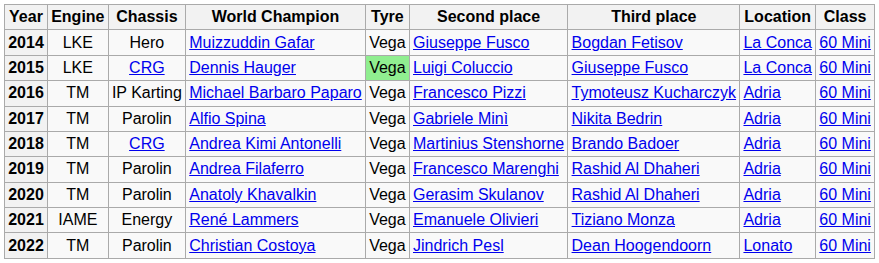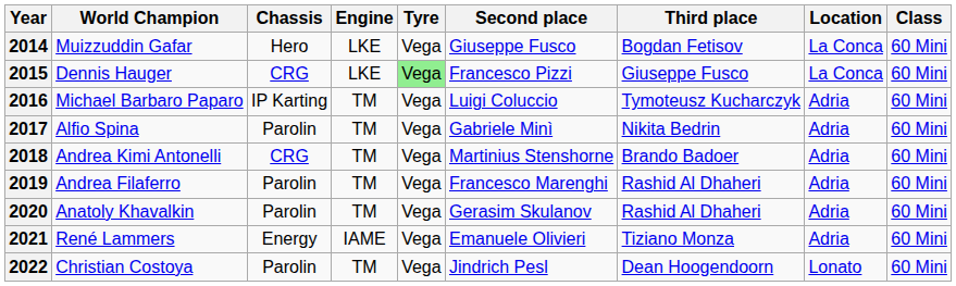 <table class="wikitable">
 <tr>
 <th>Year</th>
+<th>World Champion</th>
+<th>Chassis</th>
 <th>Engine</th>
-<th>Chassis</th>
-<th>World Champion</th>
 <th>Tyre</th>
 <th>Second place</th>
 <th>Third place</th>
 <th>Location</th>
 <th>Class</th>
 </tr>
 <tr>
 <th>2014</th>
+<td> <a href='#'>Muizzuddin Gafar</a></td>
+<td style="text-align:center;">Hero</td>
 <td style="text-align:center;">LKE</td>
-<td style="text-align:center;">Hero</td>
-<td> <a href='#'>Muizzuddin Gafar</a></td>
 <td style="text-align:center;">Vega</td>
 <td> <a href='#'>Giuseppe Fusco</a></td>
 <td> <a href='#'>Bogdan Fetisov</a></td>
 <td> <a href='#'>La Conca</a></td>
 <td style="text-align:center;"><a href='#'>60 Mini</a></td>
 </tr>
 <tr>
 <th>2015</th>
+<td> <a href='#'>Dennis Hauger</a></td>
+<td style="text-align:center;"><a href='#'>CRG</a></td>
 <td style="text-align:center;">LKE</td>
-<td style="text-align:center;"><a href='#'>CRG</a></td>
-<td> <a href='#'>Dennis Hauger</a></td>
 <td style="background: lightgreen; text-align:center;">Vega</td>
-<td> <a href='#'>Luigi Coluccio</a></td>
+<td> <a href='#'>Francesco Pizzi</a></td>
 <td> <a href='#'>Giuseppe Fusco</a></td>
 <td> <a href='#'>La Conca</a></td>
 <td style="text-align:center;"><a href='#'>60 Mini</a></td>
 </tr>
 <tr>
 <th>2016</th>
+<td> <a href='#'>Michael Barbaro Paparo</a></td>
+<td style="text-align:center;">IP Karting</td>
 <td style="text-align:center;">TM</td>
-<td style="text-align:center;">IP Karting</td>
-<td> <a href='#'>Michael Barbaro Paparo</a></td>
 <td style="text-align:center;">Vega</td>
-<td> <a href='#'>Francesco Pizzi</a></td>
+<td> <a href='#'>Luigi Coluccio</a></td>
 <td> <a href='#'>Tymoteusz Kucharczyk</a></td>
 <td> <a href='#'>Adria</a></td>
 <td style="text-align:center;"><a href='#'>60 Mini</a></td>
 </tr>
 <tr>
 <th>2017</th>
+<td> <a href='#'>Alfio Spina</a></td>
+<td style="text-align:center;">Parolin</td>
 <td style="text-align:center;">TM</td>
-<td style="text-align:center;">Parolin</td>
-<td> <a href='#'>Alfio Spina</a></td>
 <td style="text-align:center;">Vega</td>
 <td> <a href='#'>Gabriele Minì</a></td>
 <td> <a href='#'>Nikita Bedrin</a></td>
 <td> <a href='#'>Adria</a></td>
 <td style="text-align:center;"><a href='#'>60 Mini</a></td>
 </tr>
 <tr>
 <th>2018</th>
+<td> <a href='#'>Andrea Kimi Antonelli</a></td>
+<td style="text-align:center;"><a href='#'>CRG</a></td>
 <td style="text-align:center;">TM</td>
-<td style="text-align:center;"><a href='#'>CRG</a></td>
-<td> <a href='#'>Andrea Kimi Antonelli</a></td>
 <td style="text-align:center;">Vega</td>
 <td> <a href='#'>Martinius Stenshorne</a></td>
 <td> <a href='#'>Brando Badoer</a></td>
 <td> <a href='#'>Adria</a></td>
 <td style="text-align:center;"><a href='#'>60 Mini</a></td>
 </tr>
 <tr>
 <th>2019</th>
+<td> <a href='#'>Andrea Filaferro</a></td>
+<td style="text-align:center;">Parolin</td>
 <td style="text-align:center;">TM</td>
-<td style="text-align:center;">Parolin</td>
-<td> <a href='#'>Andrea Filaferro</a></td>
 <td style="text-align:center;">Vega</td>
 <td> <a href='#'>Francesco Marenghi</a></td>
 <td> <a href='#'>Rashid Al Dhaheri</a></td>
 <td> <a href='#'>Adria</a></td>
 <td style="text-align:center;"><a href='#'>60 Mini</a></td>
 </tr>
 <tr>
 <th>2020</th>
+<td> <a href='#'>Anatoly Khavalkin</a></td>
+<td style="text-align:center;">Parolin</td>
 <td style="text-align:center;">TM</td>
-<td style="text-align:center;">Parolin</td>
-<td> <a href='#'>Anatoly Khavalkin</a></td>
 <td style="text-align:center;">Vega</td>
 <td> <a href='#'>Gerasim Skulanov</a></td>
 <td> <a href='#'>Rashid Al Dhaheri</a></td>
 <td> <a href='#'>Adria</a></td>
 <td style="text-align:center;"><a href='#'>60 Mini</a></td>
 </tr>
 <tr>
 <th>2021</th>
+<td> <a href='#'>René Lammers</a></td>
+<td style="text-align:center;">Energy</td>
 <td style="text-align:center;">IAME</td>
-<td style="text-align:center;">Energy</td>
-<td> <a href='#'>René Lammers</a></td>
 <td style="text-align:center;">Vega</td>
 <td> <a href='#'>Emanuele Olivieri</a></td>
 <td> <a href='#'>Tiziano Monza</a></td>
 <td> <a href='#'>Adria</a></td>
 <td style="text-align:center;"><a href='#'>60 Mini</a></td>
 </tr>
 <tr>
 <th>2022</th>
+<td> <a href='#'>Christian Costoya</a></td>
+<td style="text-align:center;">Parolin</td>
 <td style="text-align:center;">TM</td>
-<td style="text-align:center;">Parolin</td>
-<td> <a href='#'>Christian Costoya</a></td>
 <td style="text-align:center;">Vega</td>
 <td> <a href='#'>Jindrich Pesl</a></td>
 <td> <a href='#'>Dean Hoogendoorn</a></td>
 <td> <a href='#'>Lonato</a></td>
 <td style="text-align:center;"><a href='#'>60 Mini</a></td>
 </tr>
 </table>
